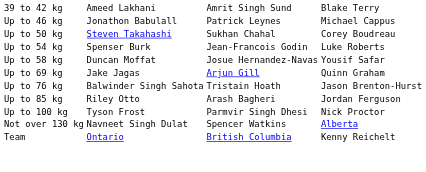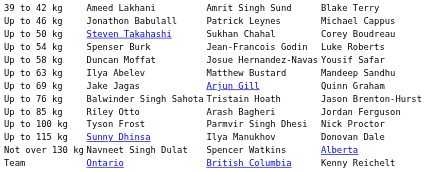 <table>
 <tr>
 <td>39 to 42 kg</td>
 <td> Ameed Lakhani</td>
 <td> Amrit Singh Sund</td>
 <td> Blake Terry</td>
 </tr>
 <tr>
 <td>Up to 46 kg</td>
 <td> Jonathon Babulall</td>
 <td> Patrick Leynes</td>
 <td> Michael Cappus</td>
 </tr>
 <tr>
 <td>Up to 50 kg</td>
 <td> <a href='#'>Steven Takahashi</a></td>
 <td> Sukhan Chahal</td>
 <td> Corey Boudreau</td>
 </tr>
 <tr>
 <td>Up to 54 kg</td>
 <td> Spenser Burk</td>
 <td> Jean-Francois Godin</td>
 <td> Luke Roberts</td>
 </tr>
 <tr>
 <td>Up to 58 kg</td>
 <td> Duncan Moffat</td>
 <td> Josue Hernandez-Navas</td>
 <td> Yousif Safar</td>
 </tr>
 <tr>
+<td>Up to 63 kg</td>
+<td> Ilya Abelev</td>
+<td> Matthew Bustard</td>
+<td> Mandeep Sandhu</td>
+</tr>
+<tr>
 <td>Up to 69 kg</td>
 <td> Jake Jagas</td>
 <td> <a href='#'>Arjun Gill</a></td>
 <td> Quinn Graham</td>
 </tr>
 <tr>
 <td>Up to 76 kg</td>
 <td> Balwinder Singh Sahota</td>
 <td> Tristain Hoath</td>
 <td> Jason Brenton-Hurst</td>
 </tr>
 <tr>
 <td>Up to 85 kg</td>
 <td> Riley Otto</td>
 <td> Arash Bagheri</td>
 <td> Jordan Ferguson</td>
 </tr>
 <tr>
 <td>Up to 100 kg</td>
 <td> Tyson Frost</td>
 <td> Parmvir Singh Dhesi</td>
 <td> Nick Proctor</td>
 </tr>
 <tr>
+<td>Up to 115 kg</td>
+<td> <a href='#'>Sunny Dhinsa</a></td>
+<td> Ilya Manukhov</td>
+<td> Donovan Dale</td>
+</tr>
+<tr>
 <td>Not over 130 kg</td>
 <td> Navneet Singh Dulat</td>
 <td> Spencer Watkins</td>
 <td> <a href='#'>Alberta</a></td>
 </tr>
 <tr>
 <td>Team</td>
 <td> <a href='#'>Ontario</a></td>
 <td> <a href='#'>British Columbia</a></td>
 <td> Kenny Reichelt</td>
 </tr>
 </table>
